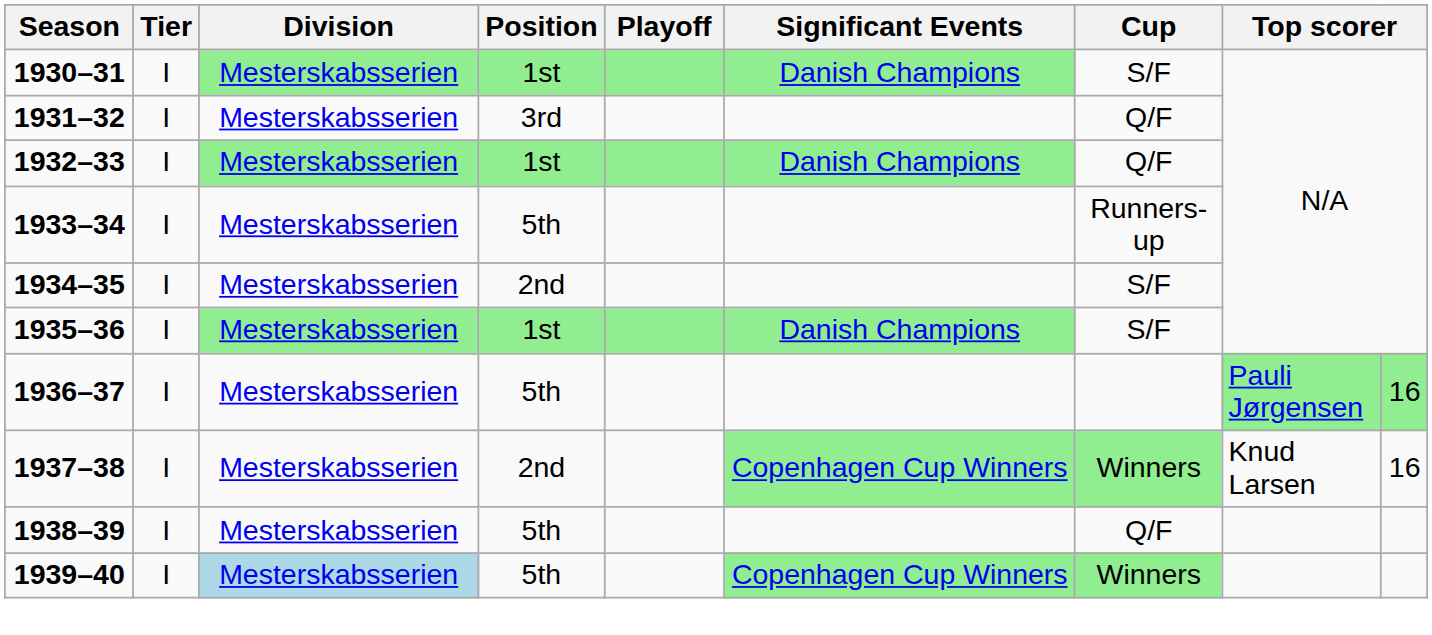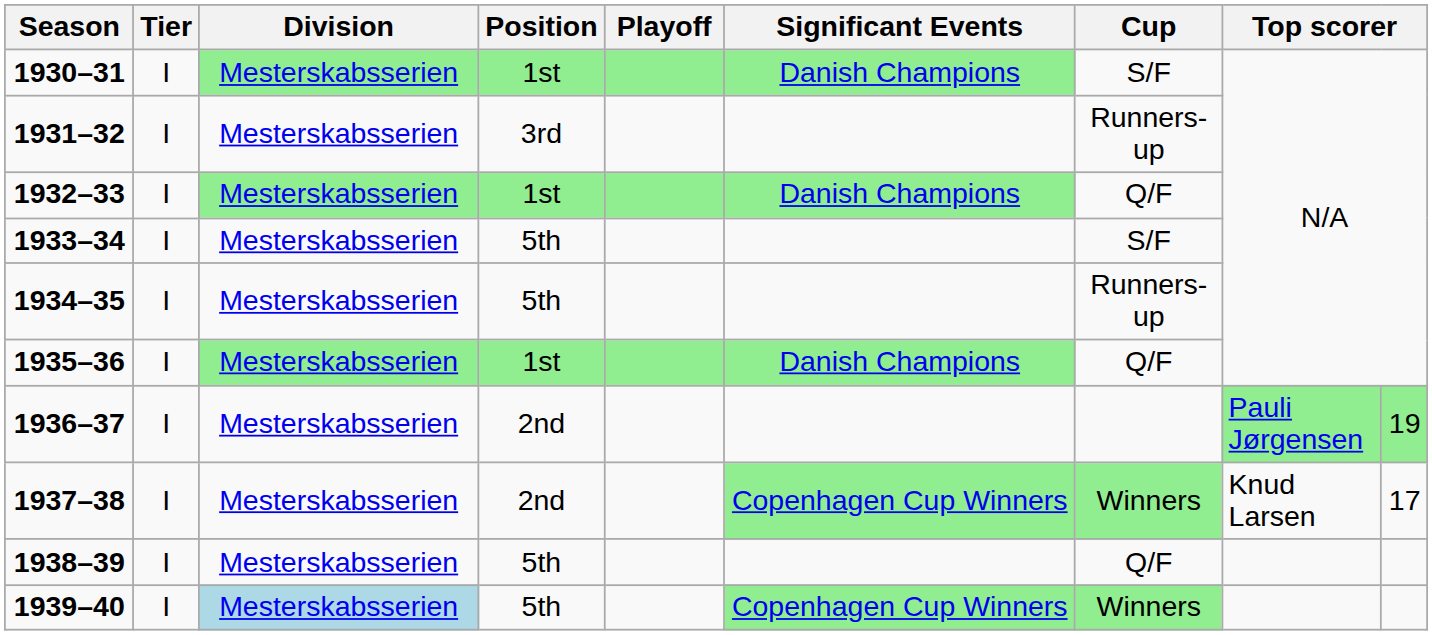 <table class="wikitable"  style="text-align:center; width:800px;">
 <tr>
 <th style="width:65px;">Season</th>
 <th style="width:25px;">Tier</th>
 <th style="width:150px;">Division</th>
 <th style="width:60px;">Position</th>
 <th style="width:60px;">Playoff</th>
 <th style="width:190px;">Significant Events</th>
 <th style="width:75px;">Cup</th>
 <th colspan="2" style="width:180px;">Top scorer</th>
 </tr>
 <tr>
 <td><strong>1930–31</strong></td>
 <td>I</td>
 <td style="background: #90EE90;"><a href='#'>Mesterskabsserien</a></td>
 <td style="background: #90EE90;">1st</td>
 <td style="background: #90EE90;"></td>
 <td style="background: #90EE90;"><a href='#'>Danish Champions</a></td>
 <td>S/F</td>
 <td colspan=2 rowspan=6>N/A</td>
 </tr>
 <tr>
 <td><strong>1931–32</strong></td>
 <td>I</td>
 <td><a href='#'>Mesterskabsserien</a></td>
 <td>3rd</td>
 <td></td>
 <td></td>
-<td>Q/F</td>
+<td>Runners-up</td>
 </tr>
 <tr>
 <td><strong>1932–33</strong></td>
 <td>I</td>
 <td style="background: #90EE90;"><a href='#'>Mesterskabsserien</a></td>
 <td style="background: #90EE90;">1st</td>
 <td style="background: #90EE90;"></td>
 <td style="background: #90EE90;"><a href='#'>Danish Champions</a></td>
 <td>Q/F</td>
 </tr>
 <tr>
 <td><strong>1933–34</strong></td>
 <td>I</td>
 <td><a href='#'>Mesterskabsserien</a></td>
 <td>5th</td>
 <td></td>
 <td></td>
-<td>Runners-up</td>
+<td>S/F</td>
 </tr>
 <tr>
 <td><strong>1934–35</strong></td>
 <td>I</td>
 <td><a href='#'>Mesterskabsserien</a></td>
-<td>2nd</td>
+<td>5th</td>
 <td></td>
 <td></td>
-<td>S/F</td>
+<td>Runners-up</td>
 </tr>
 <tr>
 <td><strong>1935–36</strong></td>
 <td>I</td>
 <td style="background: #90EE90;"><a href='#'>Mesterskabsserien</a></td>
 <td style="background: #90EE90;">1st</td>
 <td style="background: #90EE90;"></td>
 <td style="background: #90EE90;"><a href='#'>Danish Champions</a></td>
-<td>S/F</td>
+<td>Q/F</td>
 </tr>
 <tr>
 <td><strong>1936–37</strong></td>
 <td>I</td>
 <td><a href='#'>Mesterskabsserien</a></td>
-<td>5th</td>
+<td>2nd</td>
 <td></td>
 <td></td>
 <td></td>
 <td style="text-align:left; background:#90ee90;"><a href='#'>Pauli Jørgensen</a></td>
-<td style="text-align:right; background:#90ee90;">16</td>
+<td style="text-align:right; background:#90ee90;">19</td>
 </tr>
 <tr>
 <td><strong>1937–38</strong></td>
 <td>I</td>
 <td><a href='#'>Mesterskabsserien</a></td>
 <td>2nd</td>
 <td></td>
 <td style="background: #90EE90;"><a href='#'>Copenhagen Cup Winners</a></td>
 <td style="background: #90EE90;">Winners</td>
 <td align=left>Knud Larsen</td>
-<td align=right>16</td>
+<td align=right>17</td>
 </tr>
 <tr>
 <td><strong>1938–39</strong></td>
 <td>I</td>
 <td><a href='#'>Mesterskabsserien</a></td>
 <td>5th</td>
 <td></td>
 <td></td>
 <td>Q/F</td>
 <td align=left></td>
 <td align=right></td>
 </tr>
 <tr>
 <td><strong>1939–40</strong></td>
 <td>I</td>
 <td style="background: lightblue;"><a href='#'>Mesterskabsserien</a></td>
 <td>5th</td>
 <td></td>
 <td style="background: #90EE90;"><a href='#'>Copenhagen Cup Winners</a></td>
 <td style="background: #90EE90;">Winners</td>
 <td align=left></td>
 <td align=right></td>
 </tr>
 </table>
